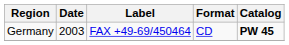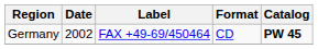 <table class="wikitable">
 <tr>
 <th>Region</th>
 <th>Date</th>
 <th>Label</th>
 <th>Format</th>
 <th>Catalog</th>
 </tr>
 <tr>
 <td>Germany</td>
-<td>2003</td>
+<td>2002</td>
 <td><a href='#'>FAX +49-69/450464</a></td>
 <td><a href='#'>CD</a></td>
 <td><strong>PW 45</strong></td>
 </tr>
 <tr>
 </tr>
 </table>
